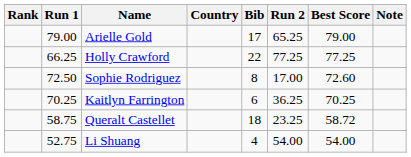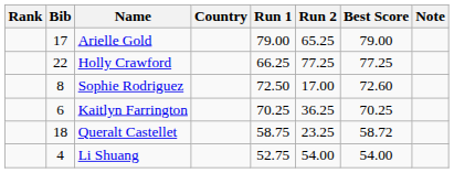 <table class="wikitable sortable" style="text-align:center">
 <tr>
 <th>Rank</th>
-<th>Run 1</th>
+<th>Bib</th>
 <th>Name</th>
 <th>Country</th>
-<th>Bib</th>
+<th>Run 1</th>
 <th>Run 2</th>
 <th>Best Score</th>
 <th>Note</th>
 </tr>
 <tr>
 <td></td>
-<td>79.00</td>
+<td>17</td>
 <td align=left><a href='#'>Arielle Gold</a></td>
 <td align=left></td>
-<td>17</td>
+<td>79.00</td>
 <td>65.25</td>
 <td>79.00</td>
 <td></td>
 </tr>
 <tr>
 <td></td>
-<td>66.25</td>
+<td>22</td>
 <td align=left><a href='#'>Holly Crawford</a></td>
 <td align=left></td>
-<td>22</td>
+<td>66.25</td>
 <td>77.25</td>
 <td>77.25</td>
 <td></td>
 </tr>
 <tr>
 <td></td>
-<td>72.50</td>
+<td>8</td>
 <td align=left><a href='#'>Sophie Rodriguez</a></td>
 <td align=left></td>
-<td>8</td>
+<td>72.50</td>
 <td>17.00</td>
 <td>72.60</td>
 <td></td>
 </tr>
 <tr>
 <td></td>
-<td>70.25</td>
+<td>6</td>
 <td align=left><a href='#'>Kaitlyn Farrington</a></td>
 <td align=left></td>
-<td>6</td>
+<td>70.25</td>
 <td>36.25</td>
 <td>70.25</td>
 <td></td>
 </tr>
 <tr>
 <td></td>
-<td>58.75</td>
+<td>18</td>
 <td align=left><a href='#'>Queralt Castellet</a></td>
 <td align=left></td>
-<td>18</td>
+<td>58.75</td>
 <td>23.25</td>
 <td>58.72</td>
 <td></td>
 </tr>
 <tr>
 <td></td>
-<td>52.75</td>
+<td>4</td>
 <td align=left><a href='#'>Li Shuang</a></td>
 <td align=left></td>
-<td>4</td>
+<td>52.75</td>
 <td>54.00</td>
 <td>54.00</td>
 <td></td>
 </tr>
 </table>
